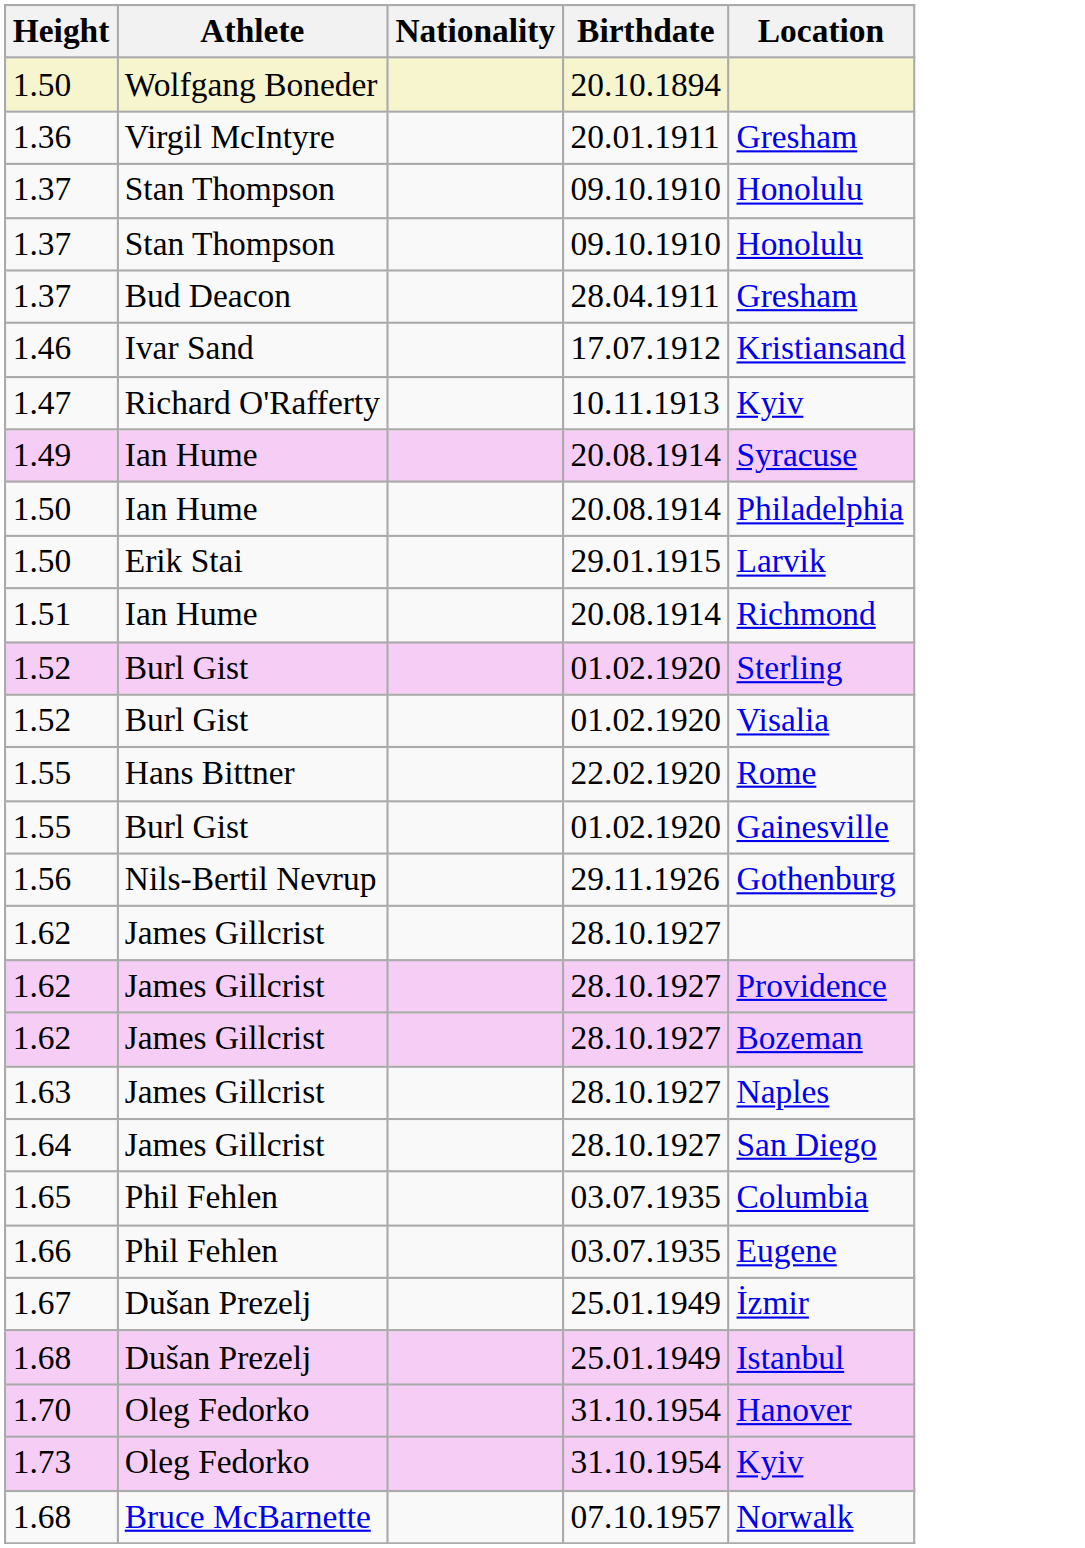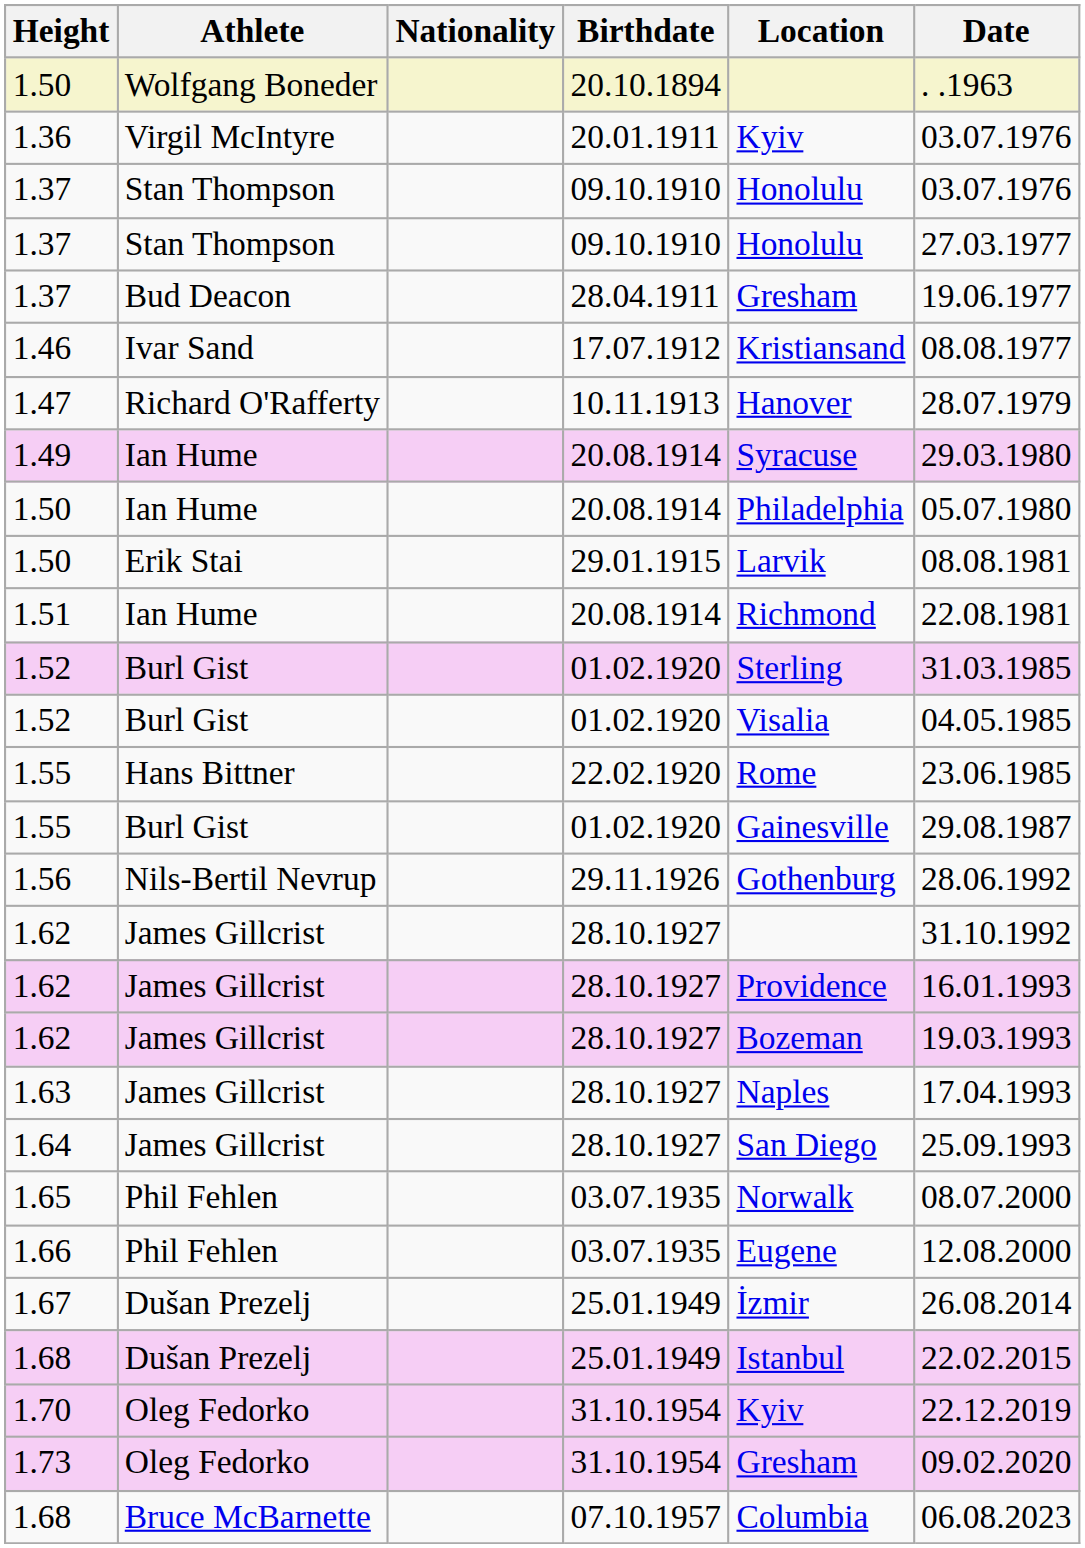 <table class="wikitable">
 <tr>
 <th>Height</th>
 <th>Athlete</th>
 <th>Nationality</th>
 <th>Birthdate</th>
 <th>Location</th>
+<th>Date</th>
 </tr>
 <tr style="background:#f6f5ce;">
 <td>1.50</td>
 <td>Wolfgang Boneder</td>
 <td></td>
 <td>20.10.1894</td>
 <td></td>
+<td>.  .1963</td>
 </tr>
 <tr>
 <td>1.36</td>
 <td>Virgil McIntyre</td>
 <td></td>
 <td>20.01.1911</td>
-<td><a href='#'>Gresham</a></td>
+<td><a href='#'>Kyiv</a></td>
+<td>03.07.1976</td>
 </tr>
 <tr>
 <td>1.37</td>
 <td>Stan Thompson</td>
 <td></td>
 <td>09.10.1910</td>
 <td><a href='#'>Honolulu</a></td>
+<td>03.07.1976</td>
 </tr>
 <tr>
 <td>1.37</td>
 <td>Stan Thompson</td>
 <td></td>
 <td>09.10.1910</td>
 <td><a href='#'>Honolulu</a></td>
+<td>27.03.1977</td>
 </tr>
 <tr>
 <td>1.37</td>
 <td>Bud Deacon</td>
 <td></td>
 <td>28.04.1911</td>
 <td><a href='#'>Gresham</a></td>
+<td>19.06.1977</td>
 </tr>
 <tr>
 <td>1.46</td>
 <td>Ivar Sand</td>
 <td></td>
 <td>17.07.1912</td>
 <td><a href='#'>Kristiansand</a></td>
+<td>08.08.1977</td>
 </tr>
 <tr>
 <td>1.47</td>
 <td>Richard O'Rafferty</td>
 <td></td>
 <td>10.11.1913</td>
-<td><a href='#'>Kyiv</a></td>
+<td><a href='#'>Hanover</a></td>
+<td>28.07.1979</td>
 </tr>
 <tr style="background:#f6cef5;">
 <td>1.49 </td>
 <td>Ian Hume</td>
 <td></td>
 <td>20.08.1914</td>
 <td><a href='#'>Syracuse</a></td>
+<td>29.03.1980</td>
 </tr>
 <tr>
 <td>1.50</td>
 <td>Ian Hume</td>
 <td></td>
 <td>20.08.1914</td>
 <td><a href='#'>Philadelphia</a></td>
+<td>05.07.1980</td>
 </tr>
 <tr>
 <td>1.50</td>
 <td>Erik Stai</td>
 <td></td>
 <td>29.01.1915</td>
 <td><a href='#'>Larvik</a></td>
+<td>08.08.1981</td>
 </tr>
 <tr>
 <td>1.51</td>
 <td>Ian Hume</td>
 <td></td>
 <td>20.08.1914</td>
 <td><a href='#'>Richmond</a></td>
+<td>22.08.1981</td>
 </tr>
 <tr style="background:#f6cef5;">
 <td>1.52 </td>
 <td>Burl Gist</td>
 <td></td>
 <td>01.02.1920</td>
 <td><a href='#'>Sterling</a></td>
+<td>31.03.1985</td>
 </tr>
 <tr>
 <td>1.52</td>
 <td>Burl Gist</td>
 <td></td>
 <td>01.02.1920</td>
 <td><a href='#'>Visalia</a></td>
+<td>04.05.1985</td>
 </tr>
 <tr>
 <td>1.55</td>
 <td>Hans Bittner</td>
 <td></td>
 <td>22.02.1920</td>
 <td><a href='#'>Rome</a></td>
+<td>23.06.1985</td>
 </tr>
 <tr>
 <td>1.55</td>
 <td>Burl Gist</td>
 <td></td>
 <td>01.02.1920</td>
 <td><a href='#'>Gainesville</a></td>
+<td>29.08.1987</td>
 </tr>
 <tr>
 <td>1.56</td>
 <td>Nils-Bertil Nevrup</td>
 <td></td>
 <td>29.11.1926</td>
 <td><a href='#'>Gothenburg</a></td>
+<td>28.06.1992</td>
 </tr>
 <tr>
 <td>1.62</td>
 <td>James Gillcrist</td>
 <td></td>
 <td>28.10.1927</td>
 <td></td>
+<td>31.10.1992</td>
 </tr>
 <tr style="background:#f6cef5;">
 <td>1.62 </td>
 <td>James Gillcrist</td>
 <td></td>
 <td>28.10.1927</td>
 <td><a href='#'>Providence</a></td>
+<td>16.01.1993</td>
 </tr>
 <tr style="background:#f6cef5;">
 <td>1.62 </td>
 <td>James Gillcrist</td>
 <td></td>
 <td>28.10.1927</td>
 <td><a href='#'>Bozeman</a></td>
+<td>19.03.1993</td>
 </tr>
 <tr>
 <td>1.63</td>
 <td>James Gillcrist</td>
 <td></td>
 <td>28.10.1927</td>
 <td><a href='#'>Naples</a></td>
+<td>17.04.1993</td>
 </tr>
 <tr>
 <td>1.64</td>
 <td>James Gillcrist</td>
 <td></td>
 <td>28.10.1927</td>
 <td><a href='#'>San Diego</a></td>
+<td>25.09.1993</td>
 </tr>
 <tr>
 <td>1.65</td>
 <td>Phil Fehlen</td>
 <td></td>
 <td>03.07.1935</td>
-<td><a href='#'>Columbia</a></td>
+<td><a href='#'>Norwalk</a></td>
+<td>08.07.2000</td>
 </tr>
 <tr>
 <td>1.66</td>
 <td>Phil Fehlen</td>
 <td></td>
 <td>03.07.1935</td>
 <td><a href='#'>Eugene</a></td>
+<td>12.08.2000</td>
 </tr>
 <tr>
 <td>1.67</td>
 <td>Dušan Prezelj</td>
 <td></td>
 <td>25.01.1949</td>
 <td><a href='#'>İzmir</a></td>
+<td>26.08.2014</td>
 </tr>
 <tr style="background:#f6cef5;">
 <td>1.68 </td>
 <td>Dušan Prezelj</td>
 <td></td>
 <td>25.01.1949</td>
 <td><a href='#'>Istanbul</a></td>
+<td>22.02.2015</td>
 </tr>
 <tr style="background:#f6cef5;">
 <td>1.70 </td>
 <td>Oleg Fedorko</td>
 <td></td>
 <td>31.10.1954</td>
-<td><a href='#'>Hanover</a></td>
+<td><a href='#'>Kyiv</a></td>
+<td>22.12.2019</td>
 </tr>
 <tr style="background:#f6cef5;">
 <td>1.73 </td>
 <td>Oleg Fedorko</td>
 <td></td>
 <td>31.10.1954</td>
-<td><a href='#'>Kyiv</a></td>
+<td><a href='#'>Gresham</a></td>
+<td>09.02.2020</td>
 </tr>
 <tr>
 <td>1.68</td>
 <td><a href='#'>Bruce McBarnette</a></td>
 <td></td>
 <td>07.10.1957</td>
-<td><a href='#'>Norwalk</a></td>
+<td><a href='#'>Columbia</a></td>
+<td>06.08.2023</td>
 </tr>
 </table>
